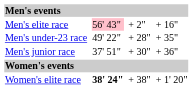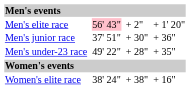 <table>
 <tr bgcolor="#cccccc">
 <td colspan=7><strong>Men's events</strong></td>
 </tr>
 <tr>
 <td><a href='#'>Men's elite race</a> <br></td>
 <td></td>
 <td style="background: pink;">56' 43"</td>
 <td></td>
 <td>+ 2"</td>
 <td></td>
-<td>+ 16"</td>
+<td>+ 1' 20"</td>
+</tr>
+<tr>
+<td><a href='#'>Men's junior race</a> <br></td>
+<td></td>
+<td>37' 51"</td>
+<td></td>
+<td>+ 30"</td>
+<td></td>
+<td>+ 36"</td>
 </tr>
 <tr>
 <td><a href='#'>Men's under-23 race</a> <br></td>
 <td></td>
 <td>49' 22"</td>
 <td></td>
 <td>+ 28"</td>
 <td></td>
 <td>+ 35"</td>
 </tr>
-<tr>
-<td><a href='#'>Men's junior race</a> <br></td>
-<td></td>
-<td>37' 51"</td>
-<td></td>
-<td>+ 30"</td>
-<td></td>
-<td>+ 36"</td>
-</tr>
 <tr bgcolor="#cccccc">
 <td colspan=7><strong>Women's events</strong></td>
 </tr>
 <tr>
 <td><a href='#'>Women's elite race</a><br></td>
 <td></td>
-<td><strong>38' 24"</strong></td>
+<td>38' 24"</td>
 <td></td>
 <td>+ 38"</td>
 <td></td>
-<td>+ 1' 20"</td>
+<td>+ 16"</td>
 </tr>
 </table>
